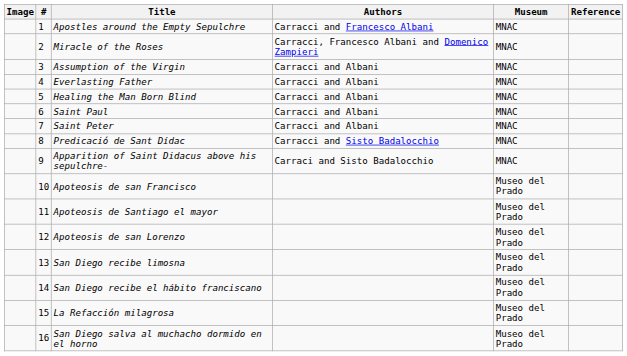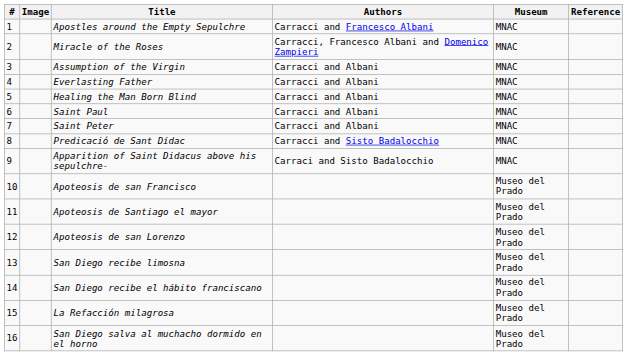 <table class="wikitable sortable" border="1" style="margin: 1em auto;">
 <tr>
+<th scope=col>#</th>
 <th scope=col>Image</th>
-<th scope=col>#</th>
 <th scope=col>Title</th>
 <th scope=col>Authors</th>
 <th scope=col>Museum</th>
 <th scope=col>Reference</th>
 </tr>
 <tr ---->
+<td>1</td>
 <td></td>
-<td>1</td>
 <td><em>Apostles around the Empty Sepulchre</em></td>
 <td>Carracci and <a href='#'>Francesco Albani</a></td>
 <td>MNAC</td>
 <td></td>
 </tr>
 <tr>
+<td>2</td>
 <td></td>
-<td>2</td>
 <td><em>Miracle of the Roses</em></td>
 <td>Carracci, Francesco Albani and <a href='#'>Domenico Zampieri</a></td>
 <td>MNAC</td>
 <td></td>
 </tr>
 <tr>
+<td>3</td>
 <td></td>
-<td>3</td>
 <td><em>Assumption of the Virgin</em></td>
 <td>Carracci and Albani</td>
 <td>MNAC</td>
 <td></td>
 </tr>
 <tr>
+<td>4</td>
 <td></td>
-<td>4</td>
 <td><em>Everlasting Father</em></td>
 <td>Carracci and Albani</td>
 <td>MNAC</td>
 <td></td>
 </tr>
 <tr>
+<td>5</td>
 <td></td>
-<td>5</td>
 <td><em> Healing the Man Born Blind</em></td>
 <td>Carracci and Albani</td>
 <td>MNAC</td>
 <td></td>
 </tr>
 <tr>
+<td>6</td>
 <td></td>
-<td>6</td>
 <td><em>Saint Paul</em></td>
 <td>Carracci and Albani</td>
 <td>MNAC</td>
 <td></td>
 </tr>
 <tr>
+<td>7</td>
 <td></td>
-<td>7</td>
 <td><em>Saint Peter</em></td>
 <td>Carracci and Albani</td>
 <td>MNAC</td>
 <td></td>
 </tr>
 <tr>
+<td>8</td>
 <td></td>
-<td>8</td>
 <td><em>Predicació de Sant Dídac</em></td>
 <td>Carracci and <a href='#'>Sisto Badalocchio</a></td>
 <td>MNAC</td>
 <td></td>
 </tr>
 <tr>
+<td>9</td>
 <td></td>
-<td>9</td>
 <td><em>Apparition of Saint Didacus above his sepulchre-</em></td>
 <td>Carraci and Sisto Badalocchio</td>
 <td>MNAC</td>
 <td></td>
 </tr>
 <tr>
+<td>10</td>
 <td></td>
-<td>10</td>
 <td><em>Apoteosis de san Francisco</em></td>
 <td></td>
 <td>Museo del Prado</td>
 <td></td>
 </tr>
 <tr>
+<td>11</td>
 <td></td>
-<td>11</td>
 <td><em>Apoteosis de Santiago el mayor</em></td>
 <td></td>
 <td>Museo del Prado</td>
 <td></td>
 </tr>
 <tr>
+<td>12</td>
 <td></td>
-<td>12</td>
 <td><em>Apoteosis de san Lorenzo</em></td>
 <td></td>
 <td>Museo del Prado</td>
 <td></td>
 </tr>
 <tr>
+<td>13</td>
 <td></td>
-<td>13</td>
 <td><em>San Diego recibe limosna</em></td>
 <td></td>
 <td>Museo del Prado</td>
 <td></td>
 </tr>
 <tr>
+<td>14</td>
 <td></td>
-<td>14</td>
 <td><em>San Diego recibe el hábito franciscano</em></td>
 <td></td>
 <td>Museo del Prado</td>
 <td></td>
 </tr>
 <tr>
+<td>15</td>
 <td></td>
-<td>15</td>
 <td><em>La Refacción milagrosa</em></td>
 <td></td>
 <td>Museo del Prado</td>
 <td></td>
 </tr>
 <tr>
+<td>16</td>
 <td></td>
-<td>16</td>
 <td><em>San Diego salva al muchacho dormido en el horno</em></td>
 <td></td>
 <td>Museo del Prado</td>
 <td></td>
 </tr>
 </table>
